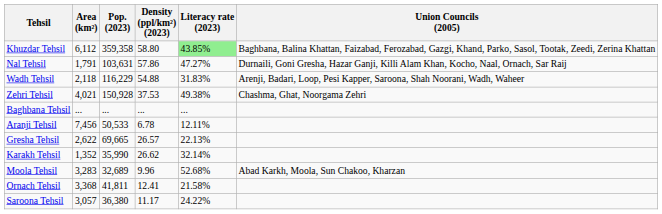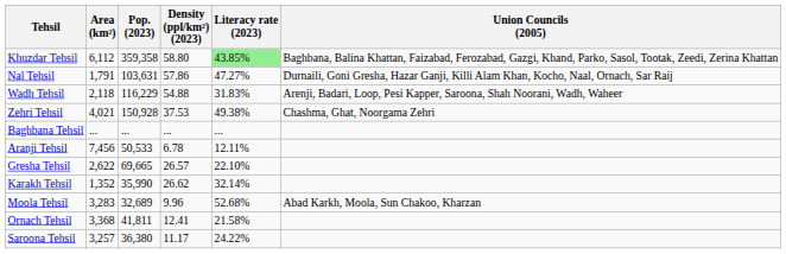 <table class="wikitable sortable static-row-numbers static-row-header-hash">
 <tr>
 <th>Tehsil</th>
 <th>Area<br>(km²)</th>
 <th>Pop.<br>(2023)</th>
 <th>Density<br>(ppl/km²)<br>(2023)</th>
 <th>Literacy rate<br>(2023)</th>
 <th>Union Councils<br>(2005)</th>
 </tr>
 <tr>
 <td><a href='#'>Khuzdar Tehsil</a></td>
 <td>6,112</td>
 <td>359,358</td>
 <td>58.80</td>
 <td style="background: lightgreen;">43.85%</td>
 <td>Baghbana, Balina Khattan, Faizabad, Ferozabad, Gazgi, Khand, Parko, Sasol, Tootak, Zeedi, Zerina Khattan</td>
 </tr>
 <tr>
 <td><a href='#'>Nal Tehsil</a></td>
 <td>1,791</td>
 <td>103,631</td>
 <td>57.86</td>
 <td>47.27%</td>
 <td>Durnaili, Goni Gresha, Hazar Ganji, Killi Alam Khan, Kocho, Naal, Ornach, Sar Raij</td>
 </tr>
 <tr>
 <td><a href='#'>Wadh Tehsil</a></td>
 <td>2,118</td>
 <td>116,229</td>
 <td>54.88</td>
 <td>31.83%</td>
 <td>Arenji, Badari, Loop, Pesi Kapper, Saroona, Shah Noorani, Wadh, Waheer</td>
 </tr>
 <tr>
 <td><a href='#'>Zehri Tehsil</a></td>
 <td>4,021</td>
 <td>150,928</td>
 <td>37.53</td>
 <td>49.38%</td>
 <td>Chashma, Ghat, Noorgama Zehri</td>
 </tr>
 <tr>
 <td><a href='#'>Baghbana Tehsil</a></td>
 <td>...</td>
 <td>...</td>
 <td>...</td>
 <td>...</td>
 <td></td>
 </tr>
 <tr>
 <td><a href='#'>Aranji Tehsil</a></td>
 <td>7,456</td>
 <td>50,533</td>
 <td>6.78</td>
 <td>12.11%</td>
 <td></td>
 </tr>
 <tr>
 <td><a href='#'>Gresha Tehsil</a></td>
 <td>2,622</td>
 <td>69,665</td>
 <td>26.57</td>
-<td>22.13%</td>
+<td>22.10%</td>
 <td></td>
 </tr>
 <tr>
 <td><a href='#'>Karakh Tehsil</a></td>
 <td>1,352</td>
 <td>35,990</td>
 <td>26.62</td>
 <td>32.14%</td>
 <td></td>
 </tr>
 <tr>
 <td><a href='#'>Moola Tehsil</a></td>
 <td>3,283</td>
 <td>32,689</td>
 <td>9.96</td>
 <td>52.68%</td>
 <td>Abad Karkh, Moola, Sun Chakoo, Kharzan</td>
 </tr>
 <tr>
 <td><a href='#'>Ornach Tehsil</a></td>
 <td>3,368</td>
 <td>41,811</td>
 <td>12.41</td>
 <td>21.58%</td>
 <td></td>
 </tr>
 <tr>
 <td><a href='#'>Saroona Tehsil</a></td>
-<td>3,057</td>
+<td>3,257</td>
 <td>36,380</td>
 <td>11.17</td>
 <td>24.22%</td>
 <td></td>
 </tr>
 </table>
